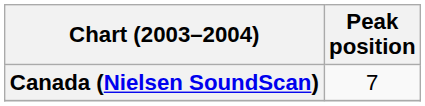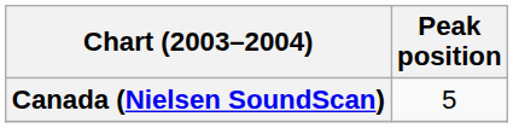 <table class="wikitable plainrowheaders sortable">
 <tr>
 <th>Chart (2003–2004)</th>
 <th>Peak<br>position</th>
 </tr>
 <tr>
 <th scope="row">Canada (<a href='#'>Nielsen SoundScan</a>)</th>
-<td style="text-align:center;">7</td>
+<td style="text-align:center;">5</td>
 </tr>
 <tr>
 </tr>
 <tr>
 </tr>
 <tr>
 </tr>
 <tr>
 </tr>
 <tr>
 </tr>
 <tr>
 </tr>
 <tr>
 </tr>
 <tr>
 </tr>
 <tr>
 </tr>
 <tr>
 </tr>
 <tr>
 </tr>
 </table>
